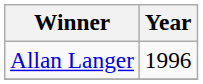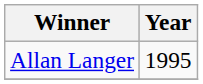 <table class="wikitable">
 <tr>
 <th>Winner</th>
 <th>Year</th>
 </tr>
 <tr>
 <td><a href='#'>Allan Langer</a></td>
-<td>1996</td>
+<td>1995</td>
 </tr>
 <tr>
 </tr>
 </table>
